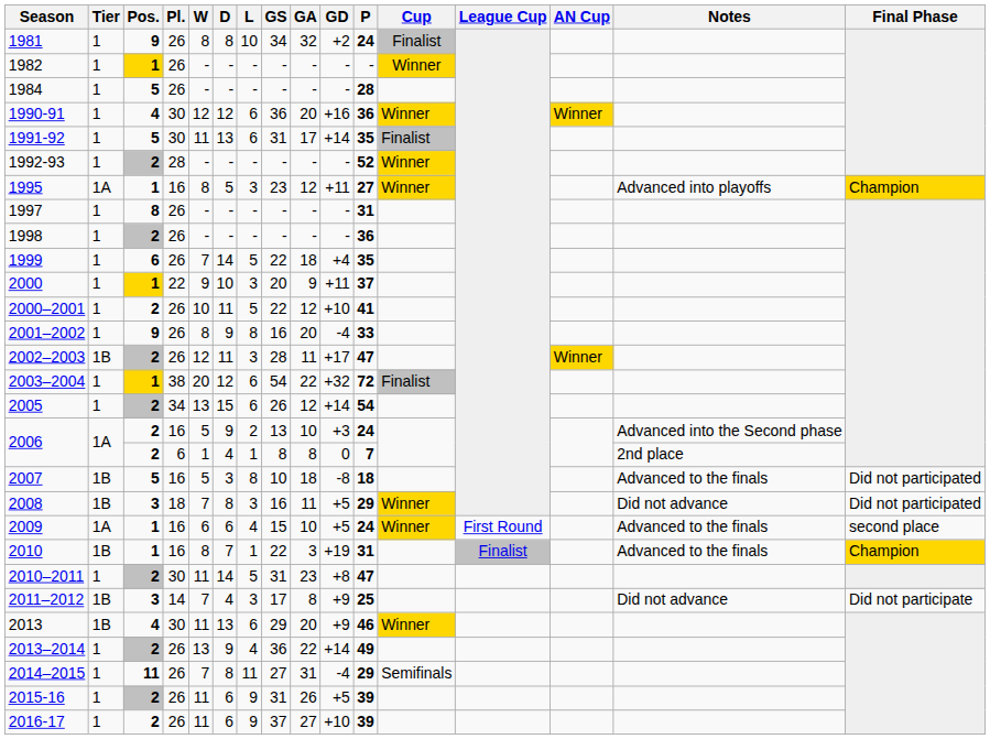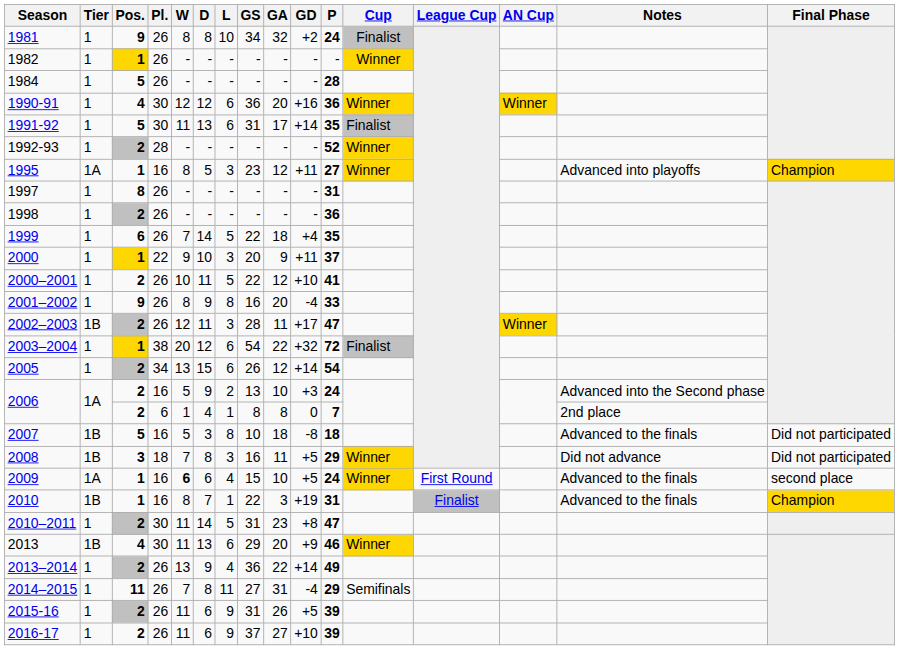 <table class="wikitable">
 <tr style="background:#efefef;">
 <th>Season</th>
 <th>Tier</th>
 <th>Pos.</th>
 <th>Pl.</th>
 <th>W</th>
 <th>D</th>
 <th>L</th>
 <th>GS</th>
 <th>GA</th>
 <th>GD</th>
 <th>P</th>
 <th><a href='#'>Cup</a></th>
 <th><a href='#'>League Cup</a></th>
 <th><a href='#'>AN Cup</a></th>
 <th>Notes</th>
 <th>Final Phase</th>
 </tr>
 <tr>
 <td><a href='#'>1981</a></td>
 <td>1</td>
 <td align=right><strong>9</strong></td>
 <td align=right>26</td>
 <td align=right>8</td>
 <td align=right>8</td>
 <td align=right>10</td>
 <td align=right>34</td>
 <td align=right>32</td>
 <td align=right>+2</td>
 <td align=right><strong>24</strong></td>
 <td align=center bgcolor=silver>Finalist</td>
 <td rowspan=20 bgcolor=#EFEFEF></td>
 <td></td>
 <td></td>
 <td rowspan=6 bgcolor=#EFEFEF></td>
 </tr>
 <tr>
 <td>1982</td>
 <td>1</td>
 <td align=right bgcolor=gold><strong>1</strong></td>
 <td align=right>26</td>
 <td align=right>-</td>
 <td align=right>-</td>
 <td align=right>-</td>
 <td align=right>-</td>
 <td align=right>-</td>
 <td align=right>-</td>
 <td align=right>-</td>
 <td align=center bgcolor=gold>Winner</td>
 <td></td>
 <td></td>
 </tr>
 <tr>
 <td>1984</td>
 <td>1</td>
 <td align=right><strong>5</strong></td>
 <td align=right>26</td>
 <td align=right>-</td>
 <td align=right>-</td>
 <td align=right>-</td>
 <td align=right>-</td>
 <td align=right>-</td>
 <td align=right>-</td>
 <td align=right><strong>28</strong></td>
 <td></td>
 <td></td>
 <td></td>
 </tr>
 <tr>
 <td><a href='#'>1990-91</a></td>
 <td>1</td>
 <td align=right><strong>4</strong></td>
 <td align=right>30</td>
 <td align=right>12</td>
 <td align=right>12</td>
 <td align=right>6</td>
 <td align=right>36</td>
 <td align=right>20</td>
 <td align=right>+16</td>
 <td align=right><strong>36</strong></td>
 <td bgcolor=gold>Winner</td>
 <td bgcolor=gold>Winner</td>
 <td></td>
 </tr>
 <tr>
 <td><a href='#'>1991-92</a></td>
 <td>1</td>
 <td align=right><strong>5</strong></td>
 <td align=right>30</td>
 <td align=right>11</td>
 <td align=right>13</td>
 <td align=right>6</td>
 <td align=right>31</td>
 <td align=right>17</td>
 <td align=right>+14</td>
 <td align=right><strong>35</strong></td>
 <td bgcolor=silver>Finalist</td>
 <td></td>
 <td></td>
 </tr>
 <tr>
 <td>1992-93</td>
 <td>1</td>
 <td align=right bgcolor=silver><strong>2</strong></td>
 <td align=right>28</td>
 <td align=right>-</td>
 <td align=right>-</td>
 <td align=right>-</td>
 <td align=right>-</td>
 <td align=right>-</td>
 <td align=right>-</td>
 <td align=right><strong>52</strong></td>
 <td bgcolor=gold>Winner</td>
 <td></td>
 <td></td>
 </tr>
 <tr>
 <td><a href='#'>1995</a></td>
 <td>1A</td>
 <td align=right><strong>1</strong></td>
 <td align=right>16</td>
 <td align=right>8</td>
 <td align=right>5</td>
 <td align=right>3</td>
 <td align=right>23</td>
 <td align=right>12</td>
 <td align=right>+11</td>
 <td align=right><strong>27</strong></td>
 <td bgcolor=gold>Winner</td>
 <td></td>
 <td>Advanced into playoffs</td>
 <td bgcolor=gold>Champion</td>
 </tr>
 <tr>
 <td>1997</td>
 <td>1</td>
 <td align=right><strong>8</strong></td>
 <td align=right>26</td>
 <td align=right>-</td>
 <td align=right>-</td>
 <td align=right>-</td>
 <td align=right>-</td>
 <td align=right>-</td>
 <td align=right>-</td>
 <td align=right><strong>31</strong></td>
 <td></td>
 <td></td>
 <td></td>
 <td rowspan=11 bgcolor=#EFEFEF></td>
 </tr>
 <tr>
 <td>1998</td>
 <td>1</td>
 <td align=right bgcolor=silver><strong>2</strong></td>
 <td align=right>26</td>
 <td align=right>-</td>
 <td align=right>-</td>
 <td align=right>-</td>
 <td align=right>-</td>
 <td align=right>-</td>
 <td align=right>-</td>
 <td align=right><strong>36</strong></td>
 <td></td>
 <td></td>
 <td></td>
 </tr>
 <tr>
 <td><a href='#'>1999</a></td>
 <td>1</td>
 <td align=right><strong>6</strong></td>
 <td align=right>26</td>
 <td align=right>7</td>
 <td align=right>14</td>
 <td align=right>5</td>
 <td align=right>22</td>
 <td align=right>18</td>
 <td align=right>+4</td>
 <td align=right><strong>35</strong></td>
 <td></td>
 <td></td>
 <td></td>
 </tr>
 <tr>
 <td><a href='#'>2000</a></td>
 <td>1</td>
 <td align=right bgcolor=gold><strong>1</strong></td>
 <td align=right>22</td>
 <td align=right>9</td>
 <td align=right>10</td>
 <td align=right>3</td>
 <td align=right>20</td>
 <td align=right>9</td>
 <td align=right>+11</td>
 <td align=right><strong>37</strong></td>
 <td></td>
 <td></td>
 <td></td>
 </tr>
 <tr>
 <td><a href='#'>2000–2001</a></td>
 <td>1</td>
 <td align=right><strong>2</strong></td>
 <td align=right>26</td>
 <td align=right>10</td>
 <td align=right>11</td>
 <td align=right>5</td>
 <td align=right>22</td>
 <td align=right>12</td>
 <td align=right>+10</td>
 <td align=right><strong>41</strong></td>
 <td></td>
 <td></td>
 <td></td>
 </tr>
 <tr>
 <td><a href='#'>2001–2002</a></td>
 <td>1</td>
 <td align=right><strong>9</strong></td>
 <td align=right>26</td>
 <td align=right>8</td>
 <td align=right>9</td>
 <td align=right>8</td>
 <td align=right>16</td>
 <td align=right>20</td>
 <td align=right>-4</td>
 <td align=right><strong>33</strong></td>
 <td></td>
 <td></td>
 <td></td>
 </tr>
 <tr>
 <td><a href='#'>2002–2003</a></td>
 <td>1B</td>
 <td align=right bgcolor=silver><strong>2</strong></td>
 <td align=right>26</td>
 <td align=right>12</td>
 <td align=right>11</td>
 <td align=right>3</td>
 <td align=right>28</td>
 <td align=right>11</td>
 <td align=right>+17</td>
 <td align=right><strong>47</strong></td>
 <td></td>
 <td bgcolor=gold>Winner</td>
 <td></td>
 </tr>
 <tr>
 <td><a href='#'>2003–2004</a></td>
 <td>1</td>
 <td align=right bgcolor=gold><strong>1</strong></td>
 <td align=right>38</td>
 <td align=right>20</td>
 <td align=right>12</td>
 <td align=right>6</td>
 <td align=right>54</td>
 <td align=right>22</td>
 <td align=right>+32</td>
 <td align=right><strong>72</strong></td>
 <td bgcolor=silver>Finalist</td>
 <td></td>
 <td></td>
 </tr>
 <tr>
 <td><a href='#'>2005</a></td>
 <td>1</td>
 <td align=right bgcolor=silver><strong>2</strong></td>
 <td align=right>34</td>
 <td align=right>13</td>
 <td align=right>15</td>
 <td align=right>6</td>
 <td align=right>26</td>
 <td align=right>12</td>
 <td align=right>+14</td>
 <td align=right><strong>54</strong></td>
 <td></td>
 <td></td>
 <td></td>
 </tr>
 <tr>
 <td rowspan=2><a href='#'>2006</a></td>
 <td rowspan=2>1A</td>
 <td align=right><strong>2</strong></td>
 <td align=right>16</td>
 <td align=right>5</td>
 <td align=right>9</td>
 <td align=right>2</td>
 <td align=right>13</td>
 <td align=right>10</td>
 <td align=right>+3</td>
 <td align=right><strong>24</strong></td>
 <td rowspan=2></td>
 <td rowspan=2></td>
 <td>Advanced into the Second phase</td>
 </tr>
 <tr>
 <td align=right><strong>2</strong></td>
 <td align=right>6</td>
 <td align=right>1</td>
 <td align=right>4</td>
 <td align=right>1</td>
 <td align=right>8</td>
 <td align=right>8</td>
 <td align=right>0</td>
 <td align=right><strong>7</strong></td>
 <td>2nd place</td>
 </tr>
 <tr>
 <td><a href='#'>2007</a></td>
 <td>1B</td>
 <td align=right><strong>5</strong></td>
 <td align=right>16</td>
 <td align=right>5</td>
 <td align=right>3</td>
 <td align=right>8</td>
 <td align=right>10</td>
 <td align=right>18</td>
 <td align=right>-8</td>
 <td align=right><strong>18</strong></td>
 <td></td>
 <td></td>
 <td>Advanced to the finals</td>
 <td>Did not participated</td>
 </tr>
 <tr>
 <td><a href='#'>2008</a></td>
 <td>1B</td>
 <td align=right><strong>3</strong></td>
 <td align=right>18</td>
 <td align=right>7</td>
 <td align=right>8</td>
 <td align=right>3</td>
 <td align=right>16</td>
 <td align=right>11</td>
 <td align=right>+5</td>
 <td align=right><strong>29</strong></td>
 <td bgcolor=gold>Winner</td>
 <td></td>
 <td>Did not advance</td>
 <td>Did not participated</td>
 </tr>
 <tr>
 <td><a href='#'>2009</a></td>
 <td>1A</td>
 <td align=right><strong>1</strong></td>
 <td align=right>16</td>
-<td align=right>6</td>
+<td align=right><strong>6</strong></td>
 <td align=right>6</td>
 <td align=right>4</td>
 <td align=right>15</td>
 <td align=right>10</td>
 <td align=right>+5</td>
 <td align=right><strong>24</strong></td>
 <td bgcolor=gold>Winner</td>
 <td align=center><a href='#'>First Round</a></td>
 <td></td>
 <td>Advanced to the finals</td>
 <td>second place</td>
 </tr>
 <tr>
 <td><a href='#'>2010</a></td>
 <td>1B</td>
 <td align=right><strong>1</strong></td>
 <td align=right>16</td>
 <td align=right>8</td>
 <td align=right>7</td>
 <td align=right>1</td>
 <td align=right>22</td>
 <td align=right>3</td>
 <td align=right>+19</td>
 <td align=right><strong>31</strong></td>
 <td></td>
 <td bgcolor=silver align=center><a href='#'>Finalist</a></td>
 <td></td>
 <td>Advanced to the finals</td>
 <td bgcolor=gold>Champion</td>
 </tr>
 <tr>
 <td><a href='#'>2010–2011</a></td>
 <td>1</td>
 <td align=right bgcolor=silver><strong>2</strong></td>
 <td align=right>30</td>
 <td align=right>11</td>
 <td align=right>14</td>
 <td align=right>5</td>
 <td align=right>31</td>
 <td align=right>23</td>
 <td align=right>+8</td>
 <td align=right><strong>47</strong></td>
 <td></td>
 <td></td>
 <td></td>
 <td></td>
 <td bgcolor=#EFEFEF></td>
-</tr>
-<tr>
-<td><a href='#'>2011–2012</a></td>
-<td>1B</td>
-<td align=right><strong>3</strong></td>
-<td align=right>14</td>
-<td align=right>7</td>
-<td align=right>4</td>
-<td align=right>3</td>
-<td align=right>17</td>
-<td align=right>8</td>
-<td align=right>+9</td>
-<td align=right><strong>25</strong></td>
-<td></td>
-<td></td>
-<td></td>
-<td>Did not advance</td>
-<td>Did not participate</td>
 </tr>
 <tr>
 <td>2013</td>
 <td>1B</td>
 <td align=right><strong>4</strong></td>
 <td align=right>30</td>
 <td align=right>11</td>
 <td align=right>13</td>
 <td align=right>6</td>
 <td align=right>29</td>
 <td align=right>20</td>
 <td align=right>+9</td>
 <td align=right><strong>46</strong></td>
 <td bgcolor=gold>Winner</td>
 <td></td>
 <td></td>
 <td></td>
 <td rowspan=5 bgcolor=#EFEFEF></td>
 </tr>
 <tr>
 <td><a href='#'>2013–2014</a></td>
 <td>1</td>
 <td align=right bgcolor=silver><strong>2</strong></td>
 <td align=right>26</td>
 <td align=right>13</td>
 <td align=right>9</td>
 <td align=right>4</td>
 <td align=right>36</td>
 <td align=right>22</td>
 <td align=right>+14</td>
 <td align=right><strong>49</strong></td>
 <td></td>
 <td></td>
 <td></td>
 <td></td>
 </tr>
 <tr>
 <td><a href='#'>2014–2015</a></td>
 <td>1</td>
 <td align=right><strong>11</strong></td>
 <td align=right>26</td>
 <td align=right>7</td>
 <td align=right>8</td>
 <td align=right>11</td>
 <td align=right>27</td>
 <td align=right>31</td>
 <td align=right>-4</td>
 <td align=right><strong>29</strong></td>
 <td>Semifinals</td>
 <td></td>
 <td></td>
 <td></td>
 </tr>
 <tr>
 <td><a href='#'>2015-16</a></td>
 <td>1</td>
 <td align=right bgcolor=silver><strong>2</strong></td>
 <td align=right>26</td>
 <td align=right>11</td>
 <td align=right>6</td>
 <td align=right>9</td>
 <td align=right>31</td>
 <td align=right>26</td>
 <td align=right>+5</td>
 <td align=right><strong>39</strong></td>
 <td></td>
 <td></td>
 <td></td>
 <td></td>
 </tr>
 <tr>
 <td><a href='#'>2016-17</a></td>
 <td>1</td>
 <td align=right><strong>2</strong></td>
 <td align=right>26</td>
 <td align=right>11</td>
 <td align=right>6</td>
 <td align=right>9</td>
 <td align=right>37</td>
 <td align=right>27</td>
 <td align=right>+10</td>
 <td align=right><strong>39</strong></td>
 <td></td>
 <td></td>
 <td></td>
 <td></td>
 </tr>
 </table>
